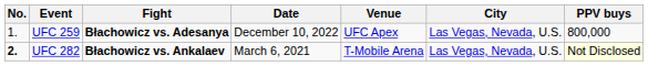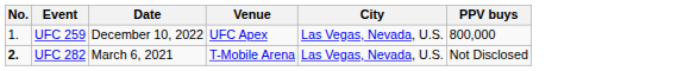 <table class="wikitable">
 <tr>
 <th>No.</th>
 <th>Event</th>
-<th>Fight</th>
 <th>Date</th>
 <th>Venue</th>
 <th>City</th>
 <th>PPV buys</th>
 </tr>
 <tr>
 <td>1.</td>
 <td><a href='#'>UFC 259</a></td>
-<td><strong>Błachowicz vs. Adesanya</strong></td>
 <td>December 10, 2022</td>
 <td><a href='#'>UFC Apex</a></td>
 <td><a href='#'>Las Vegas, Nevada</a>, U.S.</td>
 <td>800,000</td>
 </tr>
 <tr>
 <td><strong>2.</strong></td>
 <td><a href='#'>UFC 282</a></td>
-<td><strong>Błachowicz vs. Ankalaev</strong></td>
 <td>March 6, 2021</td>
 <td><a href='#'>T-Mobile Arena</a></td>
 <td><a href='#'>Las Vegas, Nevada</a>, U.S.</td>
-<td style="background: lightyellow;">Not Disclosed</td>
+<td>Not Disclosed</td>
 </tr>
 </table>
